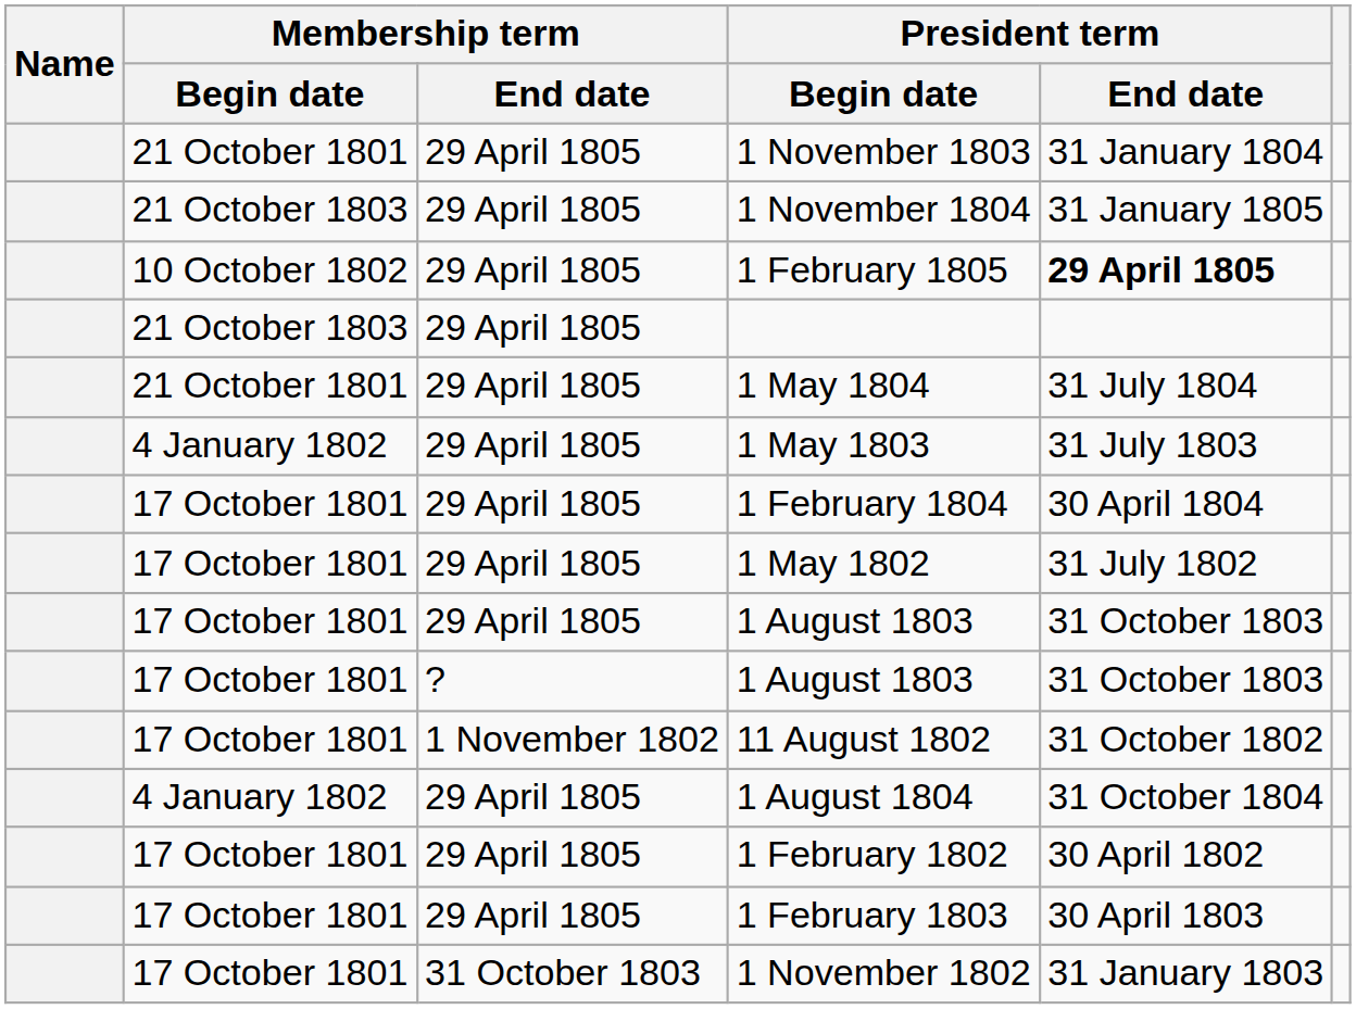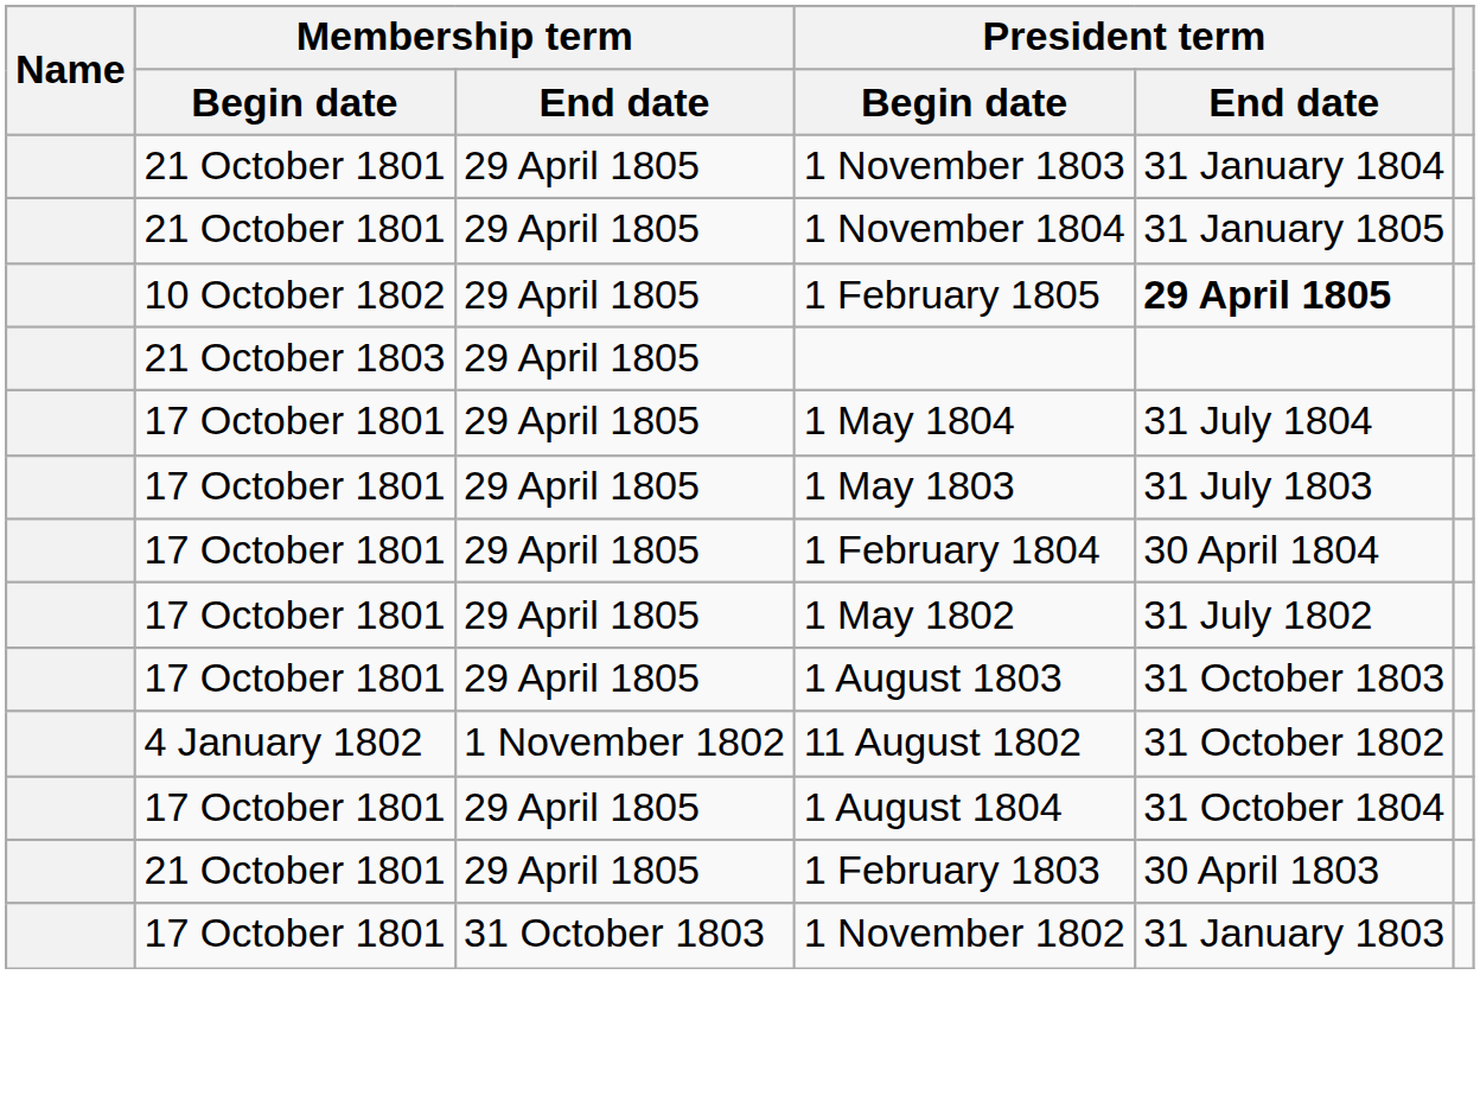 <table class="wikitable sortable plainrowheaders">
 <tr>
 <th scope="col" rowspan="2">Name</th>
 <th scope="col" colspan="2">Membership term</th>
 <th scope="col" colspan="2">President term</th>
 <th scope="col" rowspan="2" class="unsortable"></th>
 </tr>
 <tr>
 <th>Begin date</th>
 <th>End date</th>
 <th>Begin date</th>
 <th>End date</th>
 </tr>
 <tr>
 <th scope="row"></th>
 <td>21 October 1801</td>
 <td>29 April 1805</td>
 <td>1 November 1803</td>
 <td>31 January 1804</td>
 <td></td>
 </tr>
 <tr>
 <th scope="row"></th>
-<td>21 October 1803</td>
+<td>21 October 1801</td>
 <td>29 April 1805</td>
 <td>1 November 1804</td>
 <td>31 January 1805</td>
 <td></td>
 </tr>
 <tr>
 <th scope="row"></th>
 <td>10 October 1802</td>
 <td>29 April 1805</td>
 <td>1 February 1805</td>
 <td><strong>29 April 1805</strong></td>
 <td></td>
 </tr>
 <tr>
 <th scope="row"></th>
 <td>21 October 1803</td>
 <td>29 April 1805</td>
 <td></td>
 <td></td>
 <td></td>
 </tr>
 <tr>
 <th scope="row"></th>
-<td>21 October 1801</td>
+<td>17 October 1801</td>
 <td>29 April 1805</td>
 <td>1 May 1804</td>
 <td>31 July 1804</td>
 <td></td>
 </tr>
 <tr>
 <th scope="row"></th>
-<td>4 January 1802</td>
+<td>17 October 1801</td>
 <td>29 April 1805</td>
 <td>1 May 1803</td>
 <td>31 July 1803</td>
 <td></td>
 </tr>
 <tr>
 <th scope="row"></th>
 <td>17 October 1801</td>
 <td>29 April 1805</td>
 <td>1 February 1804</td>
 <td>30 April 1804</td>
 <td></td>
 </tr>
 <tr>
 <th scope="row"></th>
 <td>17 October 1801</td>
 <td>29 April 1805</td>
 <td>1 May 1802</td>
 <td>31 July 1802</td>
 <td></td>
 </tr>
 <tr>
 <th scope="row"></th>
 <td>17 October 1801</td>
 <td>29 April 1805</td>
 <td>1 August 1803</td>
 <td>31 October 1803</td>
 <td></td>
 </tr>
 <tr>
 <th scope="row"></th>
-<td>17 October 1801</td>
-<td>?</td>
-<td>1 August 1803</td>
-<td>31 October 1803</td>
-<td></td>
-</tr>
-<tr>
-<th scope="row"></th>
-<td>17 October 1801</td>
+<td>4 January 1802</td>
 <td>1 November 1802</td>
 <td>11 August 1802</td>
 <td>31 October 1802</td>
 <td></td>
 </tr>
 <tr>
 <th scope="row"></th>
-<td>4 January 1802</td>
+<td>17 October 1801</td>
 <td>29 April 1805</td>
 <td>1 August 1804</td>
 <td>31 October 1804</td>
 <td></td>
 </tr>
 <tr>
 <th scope="row"></th>
-<td>17 October 1801</td>
-<td>29 April 1805</td>
-<td>1 February 1802</td>
-<td>30 April 1802</td>
-<td></td>
-</tr>
-<tr>
-<th scope="row"></th>
-<td>17 October 1801</td>
+<td>21 October 1801</td>
 <td>29 April 1805</td>
 <td>1 February 1803</td>
 <td>30 April 1803</td>
 <td></td>
 </tr>
 <tr>
 <th scope="row"></th>
 <td>17 October 1801</td>
 <td>31 October 1803</td>
 <td>1 November 1802</td>
 <td>31 January 1803</td>
 <td></td>
 </tr>
 </table>
